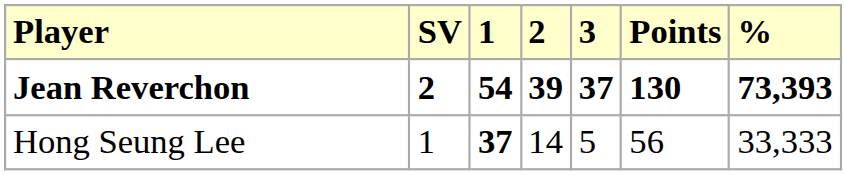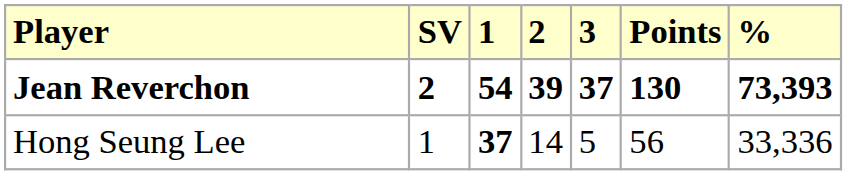 <table class="wikitable">
 <tr bgcolor="#ffffcc">
 <td width=180><strong>Player</strong></td>
 <td><strong>SV</strong></td>
 <td><strong>1</strong></td>
 <td><strong>2</strong></td>
 <td><strong>3</strong></td>
 <td><strong>Points</strong></td>
 <td><strong>%</strong></td>
 </tr>
 <tr bgcolor="FFFFFF">
 <td> <strong>Jean Reverchon</strong></td>
 <td><strong>2</strong></td>
 <td><strong>54</strong></td>
 <td><strong>39</strong></td>
 <td><strong>37</strong></td>
 <td><strong>130</strong></td>
 <td><strong>73,393</strong></td>
 </tr>
 <tr bgcolor="FFFFFF">
 <td> Hong Seung Lee</td>
 <td>1</td>
 <td><strong>37</strong></td>
 <td>14</td>
 <td>5</td>
 <td>56</td>
-<td>33,333</td>
+<td>33,336</td>
 </tr>
 </table>
